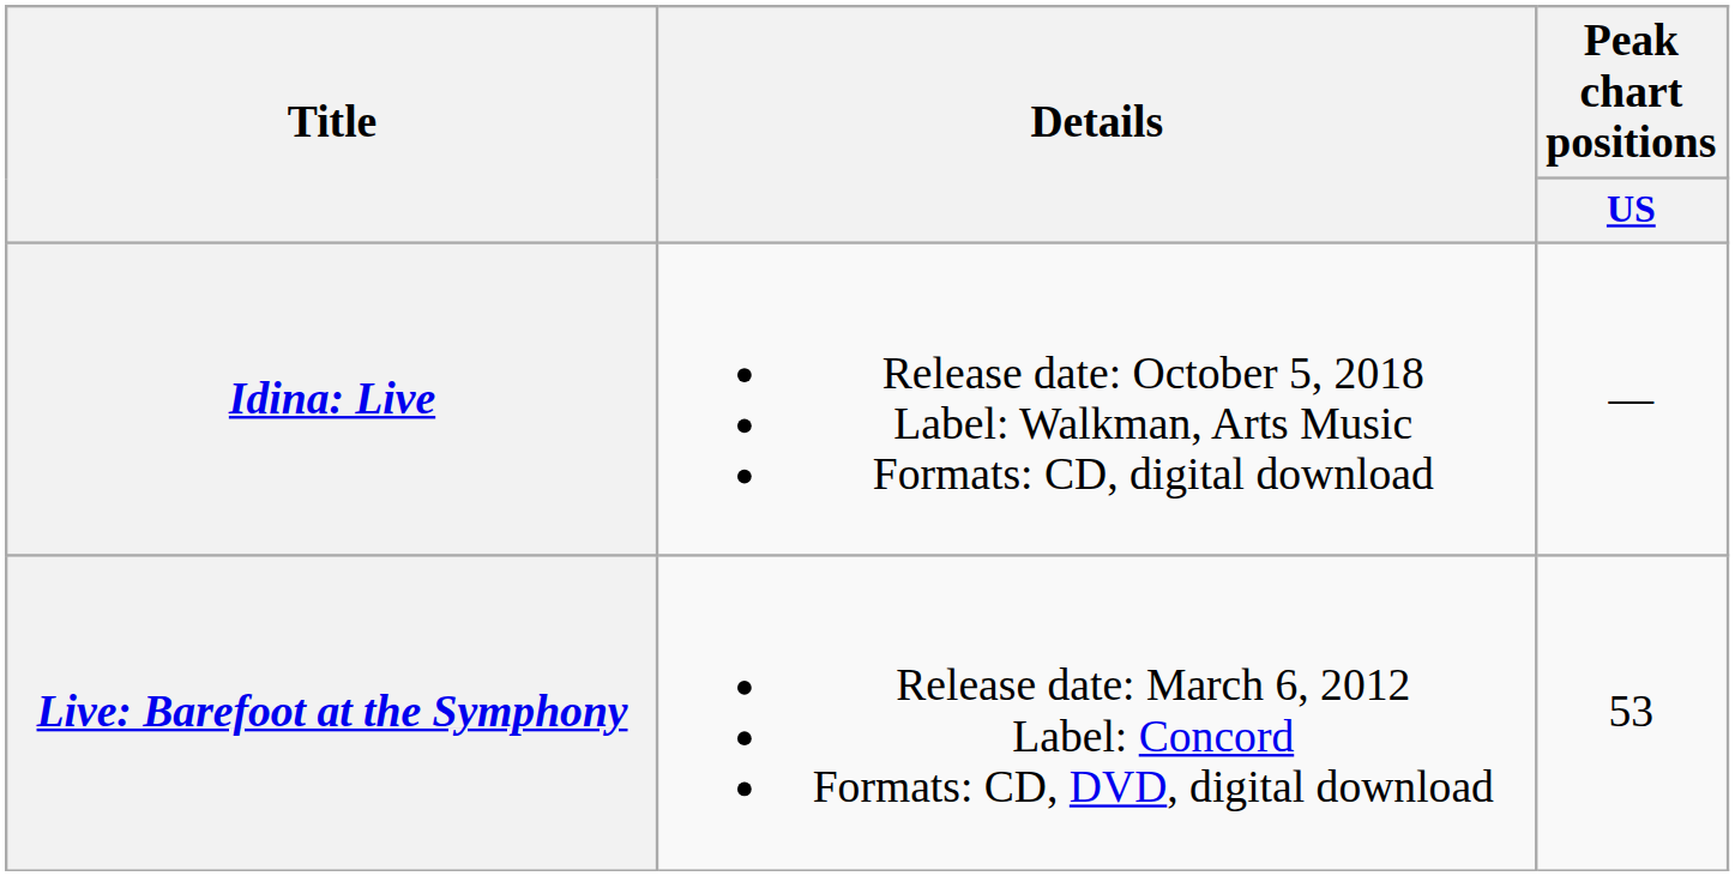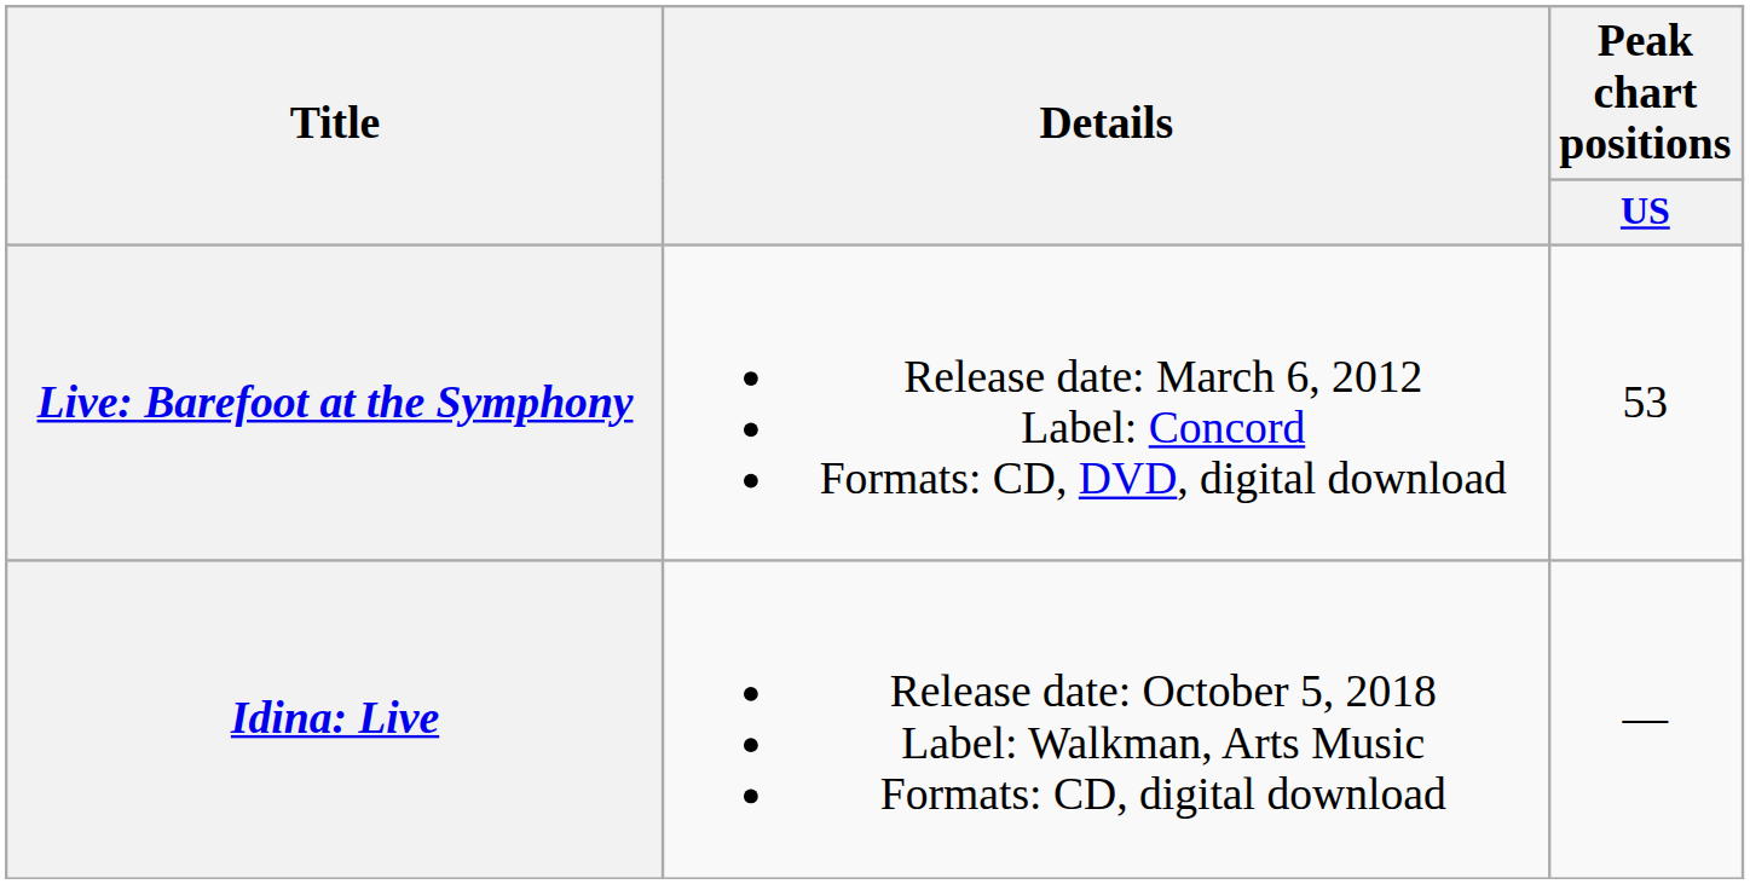 <table class="wikitable plainrowheaders" style="text-align:center;">
 <tr>
 <th rowspan="2" style="width:14em;">Title</th>
 <th rowspan="2" style="width:19em;">Details</th>
 <th colspan="1">Peak chart<br>positions</th>
 </tr>
 <tr>
 <th scope="col" style="width:3em;font-size:85%;"><a href='#'>US</a><br></th>
 </tr>
 <tr>
+<th scope="row"><em><a href='#'>Live: Barefoot at the Symphony</a></em></th>
+<td><br><ul><li>Release date: March 6, 2012</li><li>Label: <a href='#'>Concord</a></li><li>Formats: CD, <a href='#'>DVD</a>, digital download</li></ul></td>
+<td>53</td>
+</tr>
+<tr>
 <th scope="row"><em><a href='#'>Idina: Live</a></em></th>
 <td><br><ul><li>Release date: October 5, 2018</li><li>Label: Walkman, Arts Music</li><li>Formats: CD, digital download</li></ul></td>
 <td>—</td>
 </tr>
-<tr>
-<th scope="row"><em><a href='#'>Live: Barefoot at the Symphony</a></em></th>
-<td><br><ul><li>Release date: March 6, 2012</li><li>Label: <a href='#'>Concord</a></li><li>Formats: CD, <a href='#'>DVD</a>, digital download</li></ul></td>
-<td>53</td>
-</tr>
 </table>
